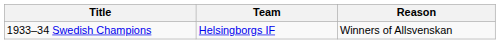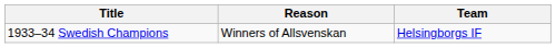 <table class="wikitable" style="text-align: left;">
 <tr>
 <th style="width: 275px;">Title</th>
+<th style="width: 225px;">Reason</th>
 <th style="width: 200px;">Team</th>
-<th style="width: 225px;">Reason</th>
 </tr>
 <tr>
 <td>1933–34 <a href='#'>Swedish Champions</a></td>
+<td>Winners of Allsvenskan</td>
 <td><a href='#'>Helsingborgs IF</a></td>
-<td>Winners of Allsvenskan</td>
 </tr>
 </table>
